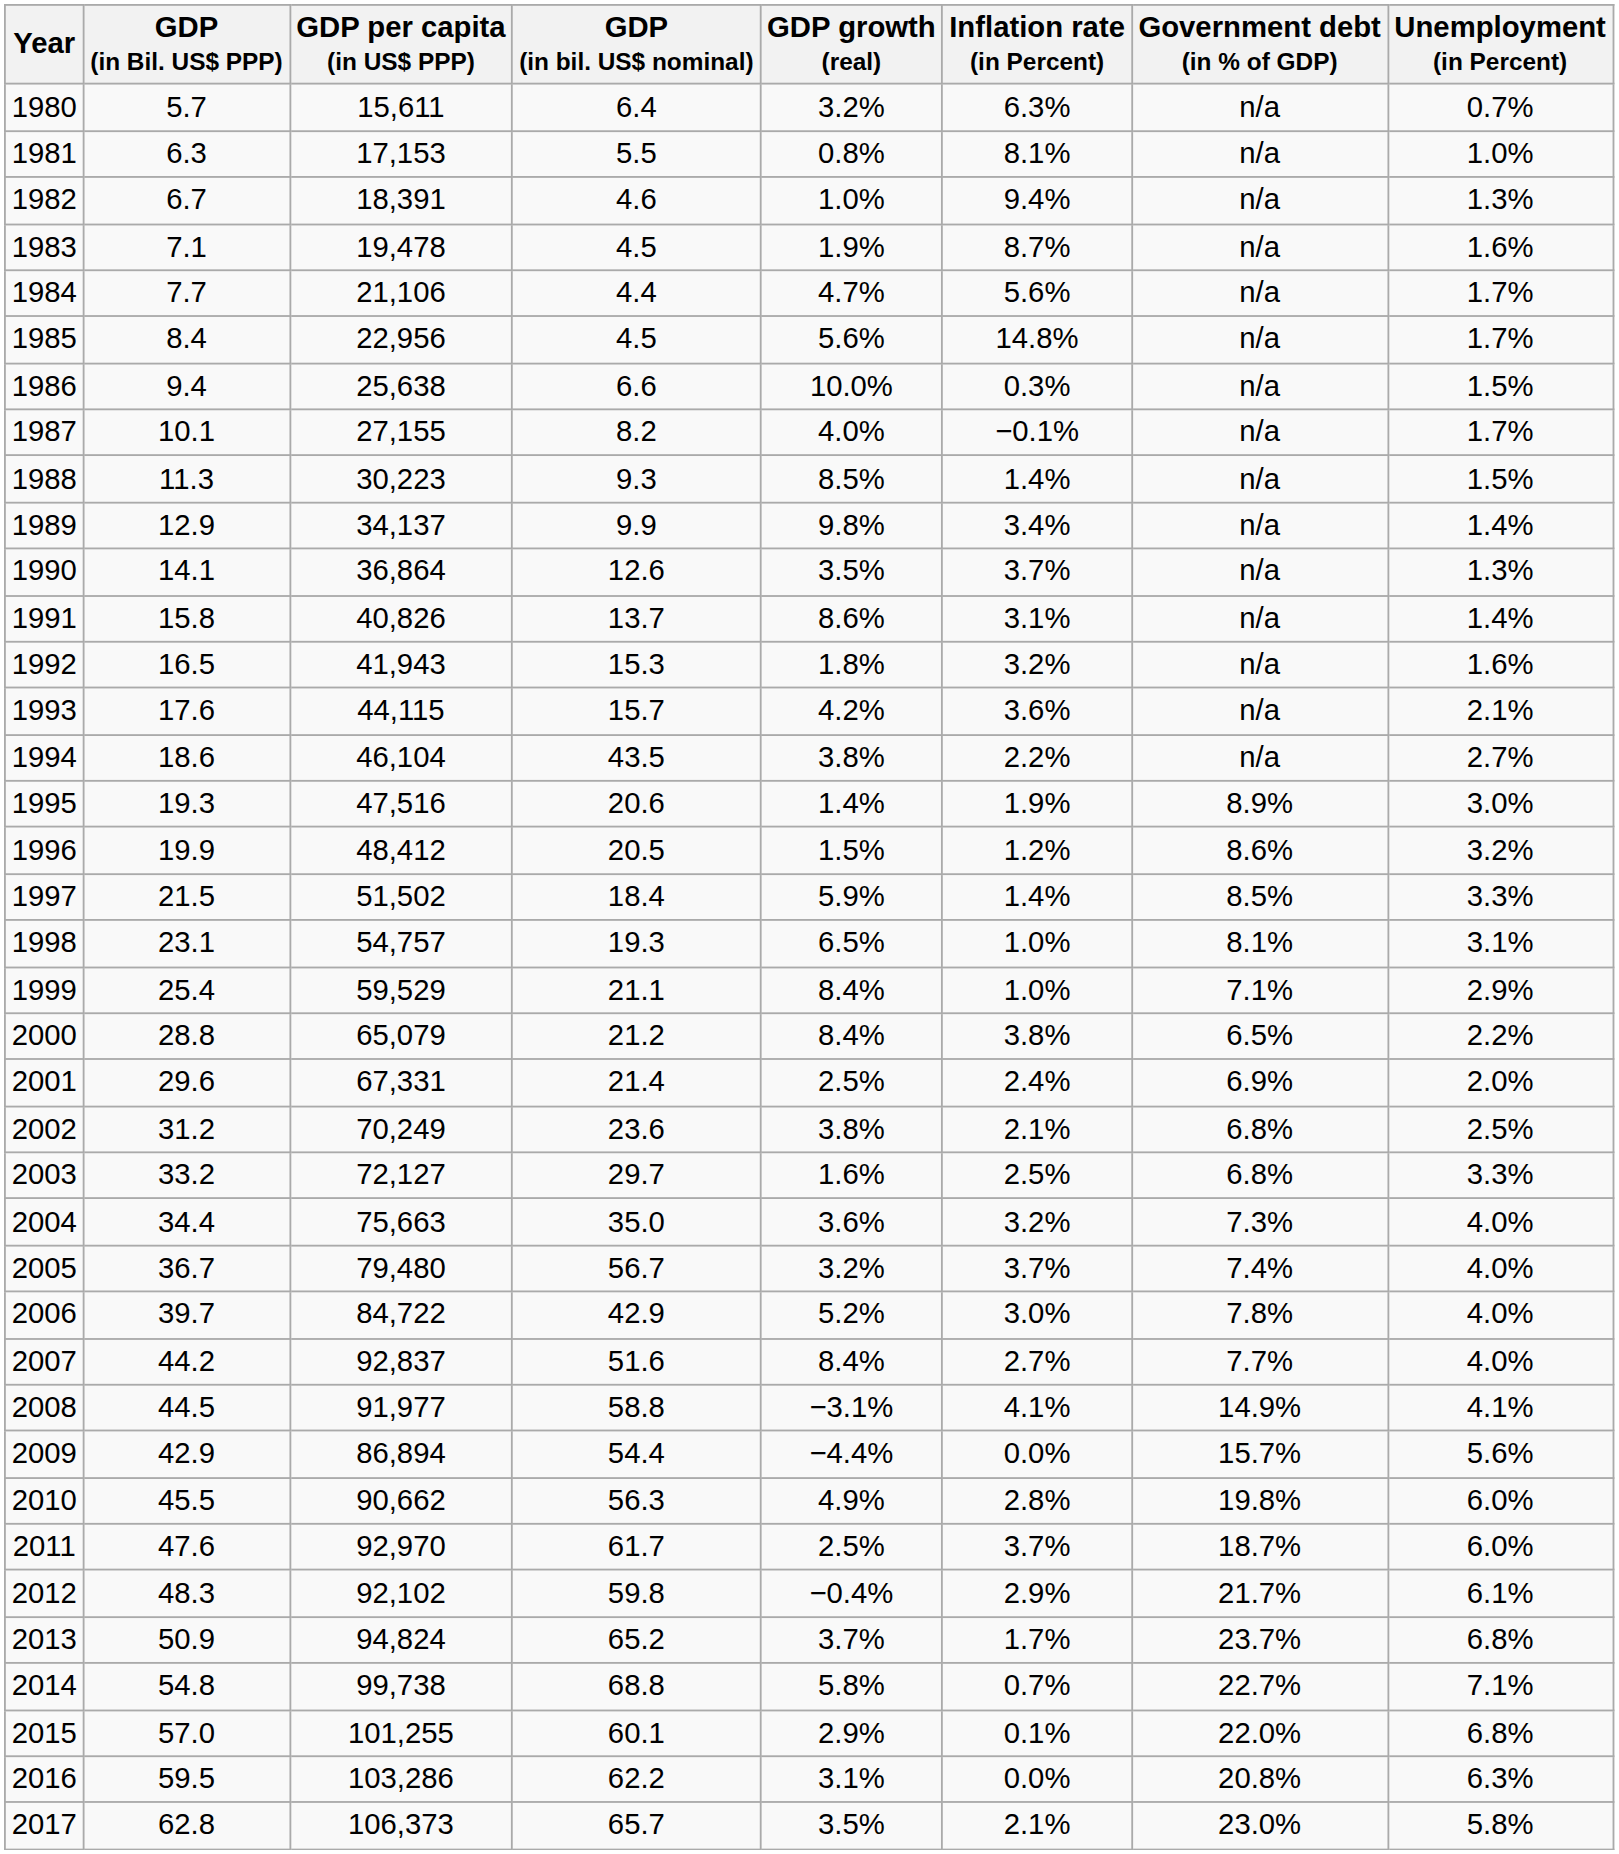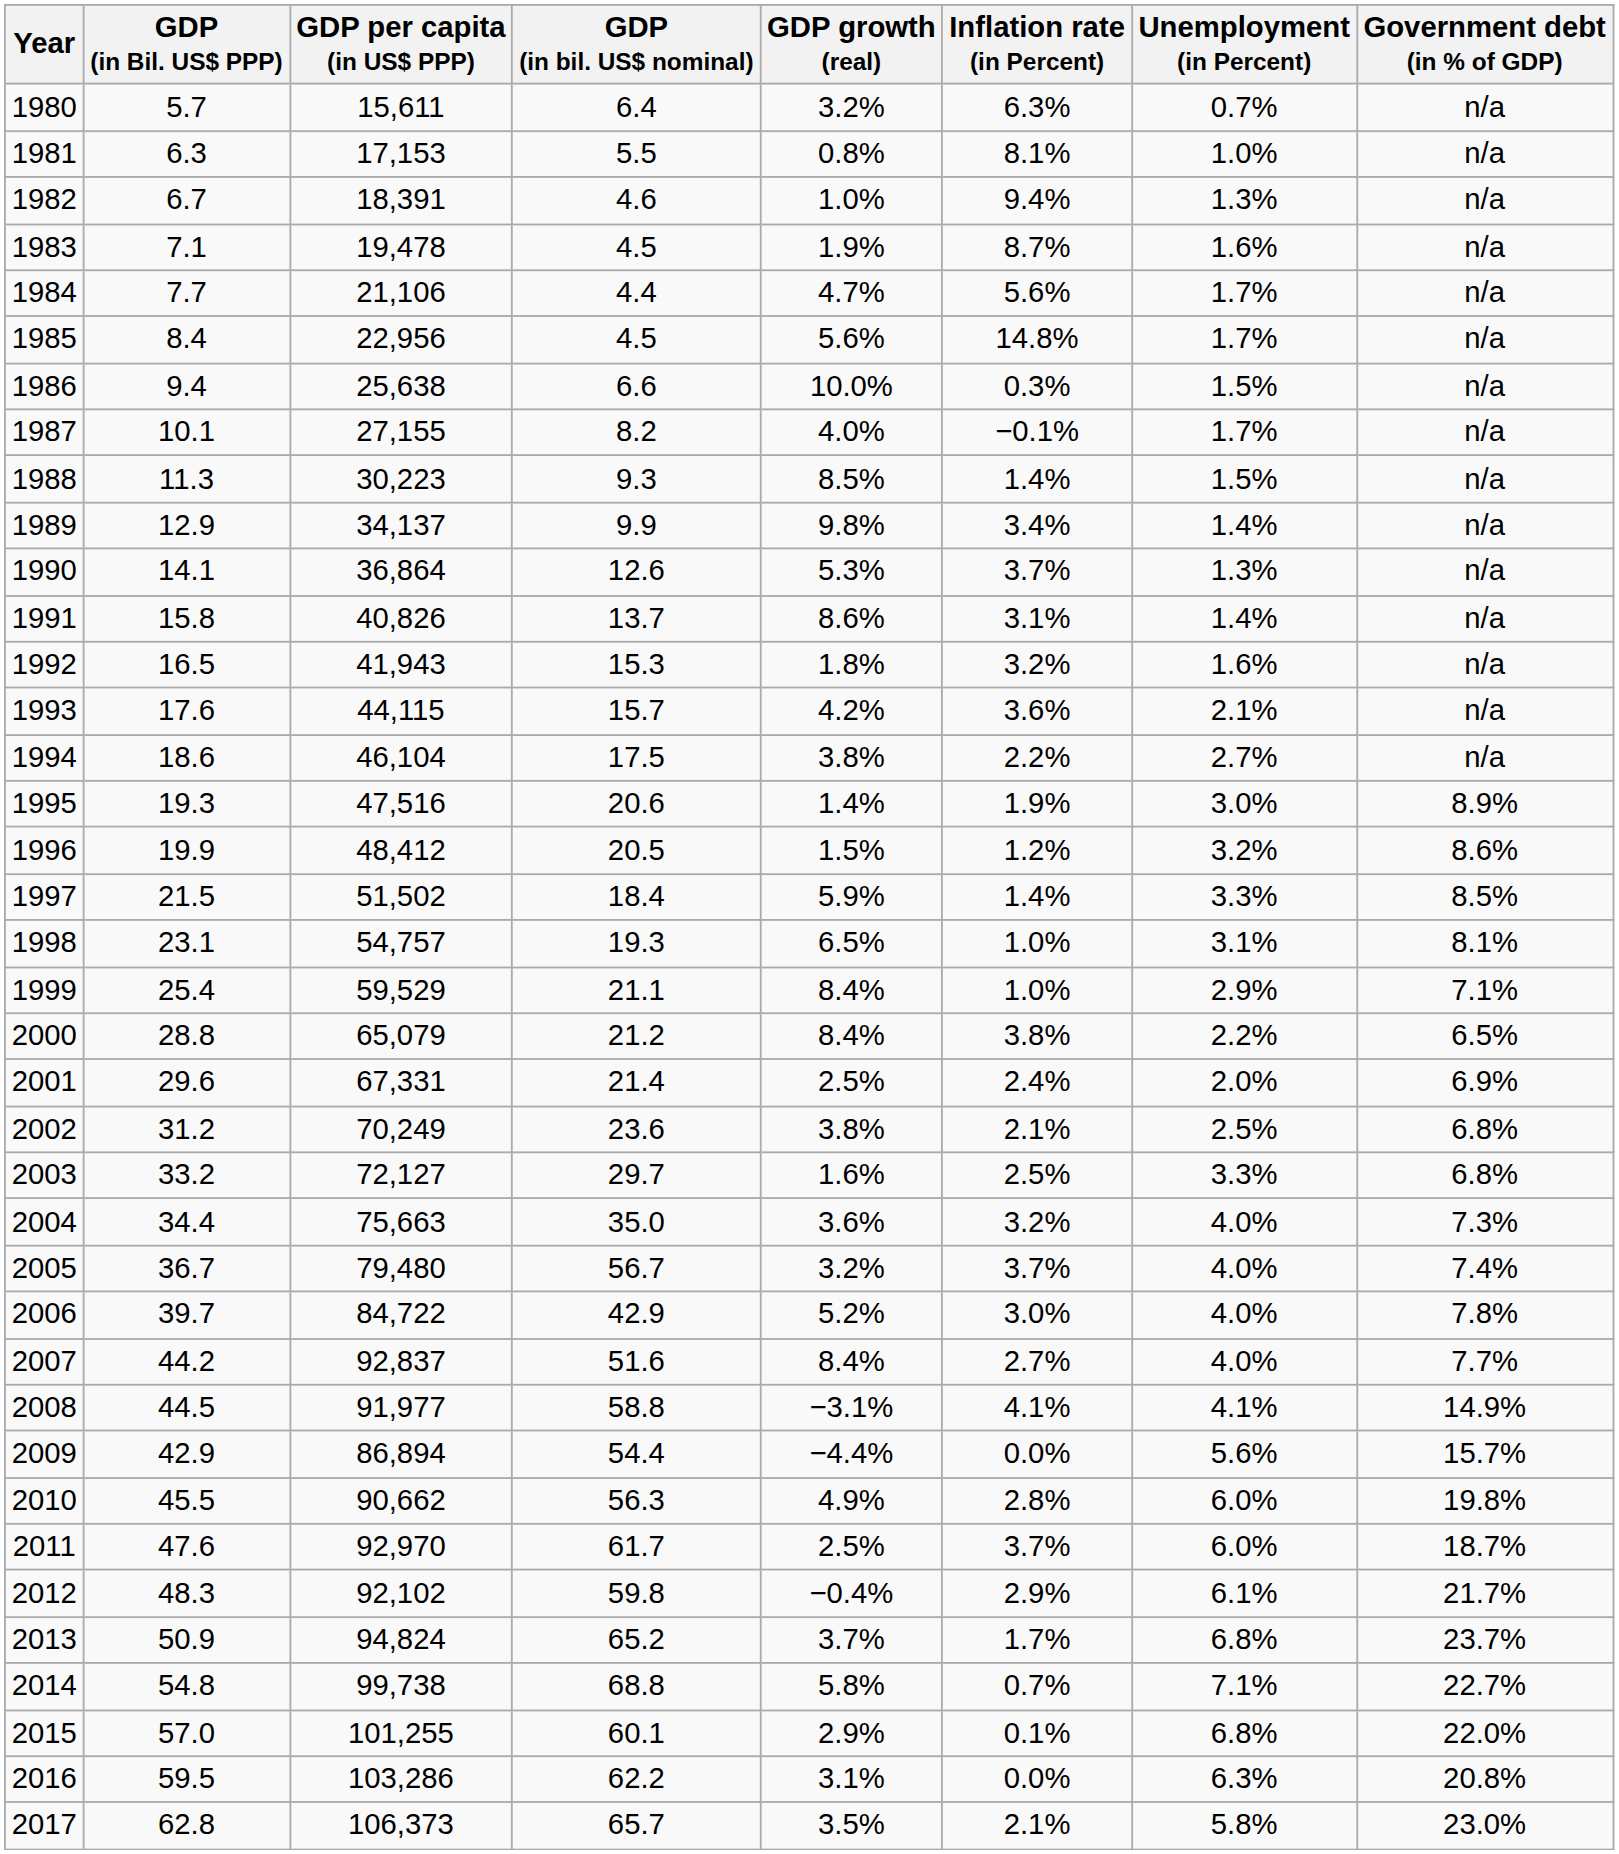 <table class="wikitable sortable sticky-header" style="text-align:center;">
 <tr>
 <th>Year</th>
 <th>GDP<br><small>(in Bil. US$ PPP)</small></th>
 <th>GDP per capita<br><small>(in US$ PPP)</small></th>
 <th>GDP<br><small>(in bil. US$ nominal)</small></th>
 <th>GDP growth<br><small>(real)</small></th>
 <th>Inflation rate<br><small>(in Percent)</small></th>
+<th>Unemployment <br><small>(in Percent)</small></th>
 <th>Government debt<br><small>(in % of GDP)</small></th>
-<th>Unemployment <br><small>(in Percent)</small></th>
 </tr>
 <tr>
 <td>1980</td>
 <td>5.7</td>
 <td>15,611</td>
 <td>6.4</td>
 <td>3.2%</td>
 <td>6.3%</td>
+<td>0.7%</td>
 <td>n/a</td>
-<td>0.7%</td>
 </tr>
 <tr>
 <td>1981</td>
 <td>6.3</td>
 <td>17,153</td>
 <td>5.5</td>
 <td>0.8%</td>
 <td>8.1%</td>
+<td>1.0%</td>
 <td>n/a</td>
-<td>1.0%</td>
 </tr>
 <tr>
 <td>1982</td>
 <td>6.7</td>
 <td>18,391</td>
 <td>4.6</td>
 <td>1.0%</td>
 <td>9.4%</td>
+<td>1.3%</td>
 <td>n/a</td>
-<td>1.3%</td>
 </tr>
 <tr>
 <td>1983</td>
 <td>7.1</td>
 <td>19,478</td>
 <td>4.5</td>
 <td>1.9%</td>
 <td>8.7%</td>
+<td>1.6%</td>
 <td>n/a</td>
-<td>1.6%</td>
 </tr>
 <tr>
 <td>1984</td>
 <td>7.7</td>
 <td>21,106</td>
 <td>4.4</td>
 <td>4.7%</td>
 <td>5.6%</td>
+<td>1.7%</td>
 <td>n/a</td>
-<td>1.7%</td>
 </tr>
 <tr>
 <td>1985</td>
 <td>8.4</td>
 <td>22,956</td>
 <td>4.5</td>
 <td>5.6%</td>
 <td>14.8%</td>
+<td>1.7%</td>
 <td>n/a</td>
-<td>1.7%</td>
 </tr>
 <tr>
 <td>1986</td>
 <td>9.4</td>
 <td>25,638</td>
 <td>6.6</td>
 <td>10.0%</td>
 <td>0.3%</td>
+<td>1.5%</td>
 <td>n/a</td>
-<td>1.5%</td>
 </tr>
 <tr>
 <td>1987</td>
 <td>10.1</td>
 <td>27,155</td>
 <td>8.2</td>
 <td>4.0%</td>
 <td>−0.1%</td>
+<td>1.7%</td>
 <td>n/a</td>
-<td>1.7%</td>
 </tr>
 <tr>
 <td>1988</td>
 <td>11.3</td>
 <td>30,223</td>
 <td>9.3</td>
 <td>8.5%</td>
 <td>1.4%</td>
+<td>1.5%</td>
 <td>n/a</td>
-<td>1.5%</td>
 </tr>
 <tr>
 <td>1989</td>
 <td>12.9</td>
 <td>34,137</td>
 <td>9.9</td>
 <td>9.8%</td>
 <td>3.4%</td>
+<td>1.4%</td>
 <td>n/a</td>
-<td>1.4%</td>
 </tr>
 <tr>
 <td>1990</td>
 <td>14.1</td>
 <td>36,864</td>
 <td>12.6</td>
-<td>3.5%</td>
+<td>5.3%</td>
 <td>3.7%</td>
+<td>1.3%</td>
 <td>n/a</td>
-<td>1.3%</td>
 </tr>
 <tr>
 <td>1991</td>
 <td>15.8</td>
 <td>40,826</td>
 <td>13.7</td>
 <td>8.6%</td>
 <td>3.1%</td>
+<td>1.4%</td>
 <td>n/a</td>
-<td>1.4%</td>
 </tr>
 <tr>
 <td>1992</td>
 <td>16.5</td>
 <td>41,943</td>
 <td>15.3</td>
 <td>1.8%</td>
 <td>3.2%</td>
+<td>1.6%</td>
 <td>n/a</td>
-<td>1.6%</td>
 </tr>
 <tr>
 <td>1993</td>
 <td>17.6</td>
 <td>44,115</td>
 <td>15.7</td>
 <td>4.2%</td>
 <td>3.6%</td>
+<td>2.1%</td>
 <td>n/a</td>
-<td>2.1%</td>
 </tr>
 <tr>
 <td>1994</td>
 <td>18.6</td>
 <td>46,104</td>
-<td>43.5</td>
+<td>17.5</td>
 <td>3.8%</td>
 <td>2.2%</td>
+<td>2.7%</td>
 <td>n/a</td>
-<td>2.7%</td>
 </tr>
 <tr>
 <td>1995</td>
 <td>19.3</td>
 <td>47,516</td>
 <td>20.6</td>
 <td>1.4%</td>
 <td>1.9%</td>
+<td>3.0%</td>
 <td>8.9%</td>
-<td>3.0%</td>
 </tr>
 <tr>
 <td>1996</td>
 <td>19.9</td>
 <td>48,412</td>
 <td>20.5</td>
 <td>1.5%</td>
 <td>1.2%</td>
+<td>3.2%</td>
 <td>8.6%</td>
-<td>3.2%</td>
 </tr>
 <tr>
 <td>1997</td>
 <td>21.5</td>
 <td>51,502</td>
 <td>18.4</td>
 <td>5.9%</td>
 <td>1.4%</td>
+<td>3.3%</td>
 <td>8.5%</td>
-<td>3.3%</td>
 </tr>
 <tr>
 <td>1998</td>
 <td>23.1</td>
 <td>54,757</td>
 <td>19.3</td>
 <td>6.5%</td>
 <td>1.0%</td>
+<td>3.1%</td>
 <td>8.1%</td>
-<td>3.1%</td>
 </tr>
 <tr>
 <td>1999</td>
 <td>25.4</td>
 <td>59,529</td>
 <td>21.1</td>
 <td>8.4%</td>
 <td>1.0%</td>
+<td>2.9%</td>
 <td>7.1%</td>
-<td>2.9%</td>
 </tr>
 <tr>
 <td>2000</td>
 <td>28.8</td>
 <td>65,079</td>
 <td>21.2</td>
 <td>8.4%</td>
 <td>3.8%</td>
+<td>2.2%</td>
 <td>6.5%</td>
-<td>2.2%</td>
 </tr>
 <tr>
 <td>2001</td>
 <td>29.6</td>
 <td>67,331</td>
 <td>21.4</td>
 <td>2.5%</td>
 <td>2.4%</td>
+<td>2.0%</td>
 <td>6.9%</td>
-<td>2.0%</td>
 </tr>
 <tr>
 <td>2002</td>
 <td>31.2</td>
 <td>70,249</td>
 <td>23.6</td>
 <td>3.8%</td>
 <td>2.1%</td>
+<td>2.5%</td>
 <td>6.8%</td>
-<td>2.5%</td>
 </tr>
 <tr>
 <td>2003</td>
 <td>33.2</td>
 <td>72,127</td>
 <td>29.7</td>
 <td>1.6%</td>
 <td>2.5%</td>
+<td>3.3%</td>
 <td>6.8%</td>
-<td>3.3%</td>
 </tr>
 <tr>
 <td>2004</td>
 <td>34.4</td>
 <td>75,663</td>
 <td>35.0</td>
 <td>3.6%</td>
 <td>3.2%</td>
+<td>4.0%</td>
 <td>7.3%</td>
-<td>4.0%</td>
 </tr>
 <tr>
 <td>2005</td>
 <td>36.7</td>
 <td>79,480</td>
 <td>56.7</td>
 <td>3.2%</td>
 <td>3.7%</td>
+<td>4.0%</td>
 <td>7.4%</td>
-<td>4.0%</td>
 </tr>
 <tr>
 <td>2006</td>
 <td>39.7</td>
 <td>84,722</td>
 <td>42.9</td>
 <td>5.2%</td>
 <td>3.0%</td>
+<td>4.0%</td>
 <td>7.8%</td>
-<td>4.0%</td>
 </tr>
 <tr>
 <td>2007</td>
 <td>44.2</td>
 <td>92,837</td>
 <td>51.6</td>
 <td>8.4%</td>
 <td>2.7%</td>
+<td>4.0%</td>
 <td>7.7%</td>
-<td>4.0%</td>
 </tr>
 <tr>
 <td>2008</td>
 <td>44.5</td>
 <td>91,977</td>
 <td>58.8</td>
 <td>−3.1%</td>
 <td>4.1%</td>
+<td>4.1%</td>
 <td>14.9%</td>
-<td>4.1%</td>
 </tr>
 <tr>
 <td>2009</td>
 <td>42.9</td>
 <td>86,894</td>
 <td>54.4</td>
 <td>−4.4%</td>
 <td>0.0%</td>
+<td>5.6%</td>
 <td>15.7%</td>
-<td>5.6%</td>
 </tr>
 <tr>
 <td>2010</td>
 <td>45.5</td>
 <td>90,662</td>
 <td>56.3</td>
 <td>4.9%</td>
 <td>2.8%</td>
+<td>6.0%</td>
 <td>19.8%</td>
-<td>6.0%</td>
 </tr>
 <tr>
 <td>2011</td>
 <td>47.6</td>
 <td>92,970</td>
 <td>61.7</td>
 <td>2.5%</td>
 <td>3.7%</td>
+<td>6.0%</td>
 <td>18.7%</td>
-<td>6.0%</td>
 </tr>
 <tr>
 <td>2012</td>
 <td>48.3</td>
 <td>92,102</td>
 <td>59.8</td>
 <td>−0.4%</td>
 <td>2.9%</td>
+<td>6.1%</td>
 <td>21.7%</td>
-<td>6.1%</td>
 </tr>
 <tr>
 <td>2013</td>
 <td>50.9</td>
 <td>94,824</td>
 <td>65.2</td>
 <td>3.7%</td>
 <td>1.7%</td>
+<td>6.8%</td>
 <td>23.7%</td>
-<td>6.8%</td>
 </tr>
 <tr>
 <td>2014</td>
 <td>54.8</td>
 <td>99,738</td>
 <td>68.8</td>
 <td>5.8%</td>
 <td>0.7%</td>
+<td>7.1%</td>
 <td>22.7%</td>
-<td>7.1%</td>
 </tr>
 <tr>
 <td>2015</td>
 <td>57.0</td>
 <td>101,255</td>
 <td>60.1</td>
 <td>2.9%</td>
 <td>0.1%</td>
+<td>6.8%</td>
 <td>22.0%</td>
-<td>6.8%</td>
 </tr>
 <tr>
 <td>2016</td>
 <td>59.5</td>
 <td>103,286</td>
 <td>62.2</td>
 <td>3.1%</td>
 <td>0.0%</td>
+<td>6.3%</td>
 <td>20.8%</td>
-<td>6.3%</td>
 </tr>
 <tr>
 <td>2017</td>
 <td>62.8</td>
 <td>106,373</td>
 <td>65.7</td>
 <td>3.5%</td>
 <td>2.1%</td>
+<td>5.8%</td>
 <td>23.0%</td>
-<td>5.8%</td>
 </tr>
 </table>
